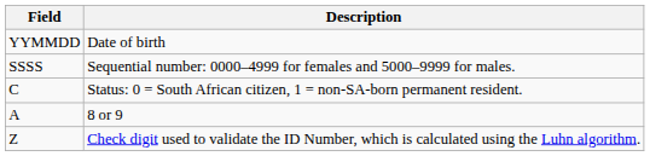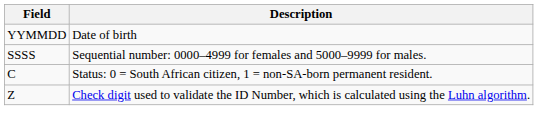 <table class="wikitable">
 <tr>
 <th>Field</th>
 <th>Description</th>
 </tr>
 <tr>
 <td>YYMMDD</td>
 <td>Date of birth</td>
 </tr>
 <tr>
 <td>SSSS</td>
 <td>Sequential number: 0000–4999 for females and 5000–9999 for males.</td>
 </tr>
 <tr>
 <td>C</td>
 <td>Status: 0 = South African citizen, 1 = non-SA-born permanent resident.</td>
 </tr>
 <tr>
-<td>A</td>
-<td>8 or 9</td>
-</tr>
-<tr>
 <td>Z</td>
 <td><a href='#'>Check digit</a> used to validate the ID Number, which is calculated using the <a href='#'>Luhn algorithm</a>.</td>
 </tr>
 </table>
